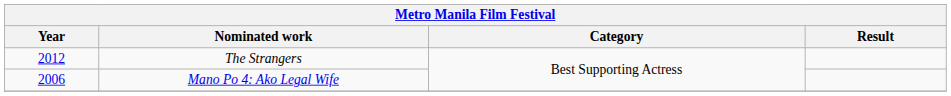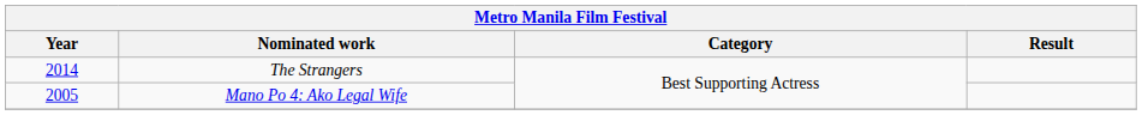 <table width="70%" class="wikitable sortable">
 <tr>
 <th colspan="4" align="center"><a href='#'>Metro Manila Film Festival</a></th>
 </tr>
 <tr>
 <th width="10%">Year</th>
 <th width="35%">Nominated work</th>
 <th width="40%">Category</th>
 <th width="15%">Result</th>
 </tr>
 <tr>
-<td align="center"><a href='#'>2012</a></td>
+<td align="center"><a href='#'>2014</a></td>
 <td align="center"><em>The Strangers</em></td>
 <td align="center" rowspan=2>Best Supporting Actress</td>
 <td></td>
 </tr>
 <tr>
-<td align="center"><a href='#'>2006</a></td>
+<td align="center"><a href='#'>2005</a></td>
 <td align="center"><em><a href='#'>Mano Po 4: Ako Legal Wife</a></em></td>
 <td></td>
 </tr>
 <tr>
 </tr>
 </table>
